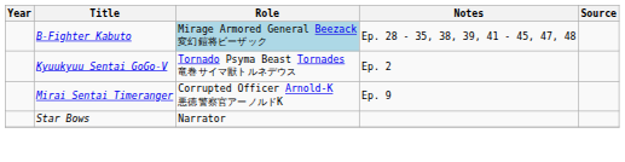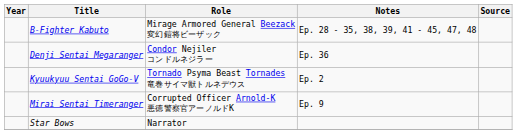 <table class="wikitable sortable plainrowheaders">
 <tr>
 <th>Year</th>
 <th>Title</th>
 <th>Role</th>
 <th class="unsortable">Notes</th>
 <th class="unsortable">Source</th>
 </tr>
 <tr>
 <td></td>
 <td><em><a href='#'>B-Fighter Kabuto</a></em></td>
-<td style="background: lightblue;">Mirage Armored General <a href='#'>Beezack</a><br>変幻鎧将ビーザック</td>
+<td>Mirage Armored General <a href='#'>Beezack</a><br>変幻鎧将ビーザック</td>
 <td>Ep. 28 - 35, 38, 39, 41 - 45, 47, 48</td>
+<td></td>
+</tr>
+<tr>
+<td></td>
+<td><em><a href='#'>Denji Sentai Megaranger</a></em></td>
+<td><a href='#'>Condor</a> Nejiler<br>コンドルネジラー</td>
+<td>Ep. 36</td>
 <td></td>
 </tr>
 <tr>
 <td></td>
 <td><em><a href='#'>Kyuukyuu Sentai GoGo-V</a></em></td>
 <td><a href='#'>Tornado</a> Psyma Beast <a href='#'>Tornades</a><br>竜巻サイマ獣トルネデウス</td>
 <td>Ep. 2</td>
 <td></td>
 </tr>
 <tr>
 <td></td>
 <td><em><a href='#'>Mirai Sentai Timeranger</a></em></td>
 <td>Corrupted Officer <a href='#'>Arnold-K</a><br>悪徳警察官アーノルドK</td>
 <td>Ep. 9</td>
 <td></td>
 </tr>
 <tr>
 <td></td>
 <td><em>Star Bows</em></td>
 <td>Narrator</td>
 <td></td>
 <td></td>
 </tr>
 <tr>
 </tr>
 </table>
